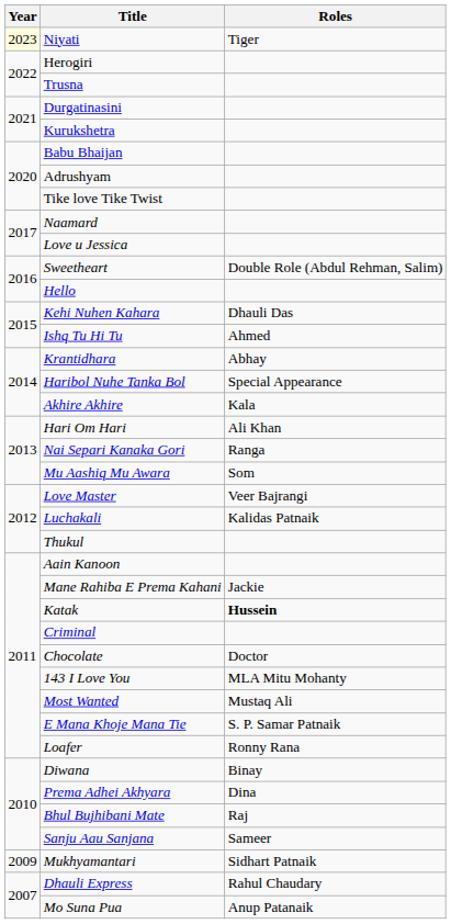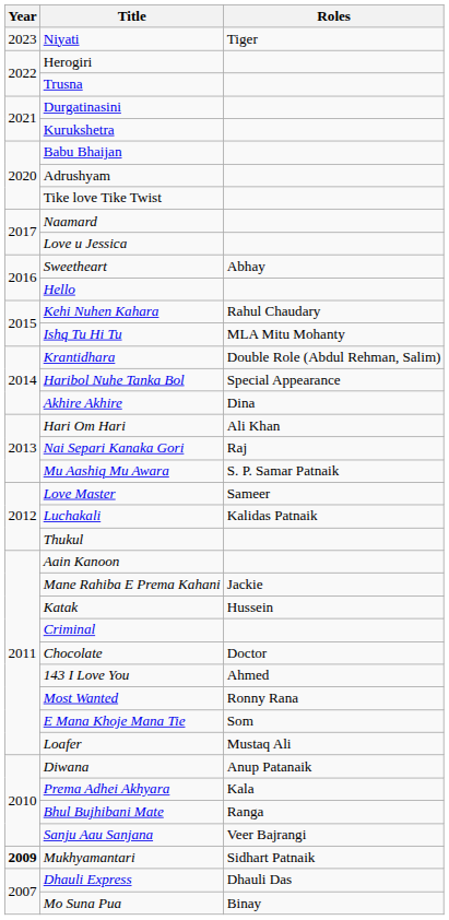 <table class="wikitable sortable">
 <tr>
 <th><strong>Year</strong></th>
 <th><strong>Title</strong></th>
 <th>Roles</th>
 </tr>
 <tr>
-<td style="background: lightyellow;">2023</td>
+<td>2023</td>
 <td><a href='#'>Niyati</a></td>
 <td>Tiger</td>
 </tr>
 <tr>
 <td rowspan="2">2022</td>
 <td>Herogiri</td>
 <td></td>
 </tr>
 <tr>
 <td><a href='#'>Trusna</a></td>
 <td></td>
 </tr>
 <tr>
 <td rowspan="2">2021</td>
 <td><a href='#'>Durgatinasini</a></td>
 <td></td>
 </tr>
 <tr>
 <td><a href='#'>Kurukshetra</a></td>
 <td></td>
 </tr>
 <tr>
 <td rowspan="3">2020</td>
 <td><a href='#'>Babu Bhaijan</a></td>
 <td></td>
 </tr>
 <tr>
 <td>Adrushyam</td>
 <td></td>
 </tr>
 <tr>
 <td>Tike love Tike Twist</td>
 <td></td>
 </tr>
 <tr>
 <td rowspan="2">2017</td>
 <td><em>Naamard</em></td>
 <td></td>
 </tr>
 <tr>
 <td><em>Love u Jessica</em></td>
 <td></td>
 </tr>
 <tr>
 <td rowspan="2">2016</td>
 <td><em>Sweetheart</em></td>
-<td>Double Role (Abdul Rehman, Salim)</td>
+<td>Abhay</td>
 </tr>
 <tr>
 <td><em><a href='#'>Hello</a></em></td>
 <td></td>
 </tr>
 <tr>
 <td rowspan="2">2015</td>
 <td><em><a href='#'>Kehi Nuhen Kahara</a></em></td>
-<td>Dhauli Das</td>
+<td>Rahul Chaudary</td>
 </tr>
 <tr>
 <td><em><a href='#'>Ishq Tu Hi Tu</a></em></td>
-<td>Ahmed</td>
+<td>MLA Mitu Mohanty</td>
 </tr>
 <tr>
 <td rowspan="3">2014</td>
 <td><em><a href='#'>Krantidhara</a></em></td>
-<td>Abhay</td>
+<td>Double Role (Abdul Rehman, Salim)</td>
 </tr>
 <tr>
 <td><em><a href='#'>Haribol Nuhe Tanka Bol</a></em></td>
 <td>Special Appearance</td>
 </tr>
 <tr>
 <td><em><a href='#'>Akhire Akhire</a></em></td>
-<td>Kala</td>
+<td>Dina</td>
 </tr>
 <tr>
 <td rowspan="3">2013</td>
 <td><em>Hari Om Hari</em></td>
 <td>Ali Khan</td>
 </tr>
 <tr>
 <td><em><a href='#'>Nai Separi Kanaka Gori</a></em></td>
-<td>Ranga</td>
+<td>Raj</td>
 </tr>
 <tr>
 <td><em><a href='#'>Mu Aashiq Mu Awara</a></em></td>
-<td>Som</td>
+<td>S. P. Samar Patnaik</td>
 </tr>
 <tr>
 <td rowspan="3">2012</td>
 <td><em><a href='#'>Love Master</a></em></td>
-<td>Veer Bajrangi</td>
+<td>Sameer</td>
 </tr>
 <tr>
 <td><em><a href='#'>Luchakali</a></em></td>
 <td>Kalidas Patnaik</td>
 </tr>
 <tr>
 <td><em>Thukul</em></td>
 <td></td>
 </tr>
 <tr>
 <td rowspan="9">2011</td>
 <td><em>Aain Kanoon</em></td>
 <td></td>
 </tr>
 <tr>
 <td><em>Mane Rahiba E Prema Kahani</em></td>
 <td>Jackie</td>
 </tr>
 <tr>
 <td><em>Katak</em></td>
-<td><strong>Hussein</strong></td>
+<td>Hussein</td>
 </tr>
 <tr>
 <td><em><a href='#'>Criminal</a></em></td>
 <td></td>
 </tr>
 <tr>
 <td><em>Chocolate</em></td>
 <td>Doctor</td>
 </tr>
 <tr>
 <td><em>143 I Love You</em></td>
-<td>MLA Mitu Mohanty</td>
+<td>Ahmed</td>
 </tr>
 <tr>
 <td><em><a href='#'>Most Wanted</a></em></td>
-<td>Mustaq Ali</td>
+<td>Ronny Rana</td>
 </tr>
 <tr>
 <td><em><a href='#'>E Mana Khoje Mana Tie</a></em></td>
-<td>S. P. Samar Patnaik</td>
+<td>Som</td>
 </tr>
 <tr>
 <td><em>Loafer</em></td>
-<td>Ronny Rana</td>
+<td>Mustaq Ali</td>
 </tr>
 <tr>
 <td rowspan="4">2010</td>
 <td><em>Diwana</em></td>
-<td>Binay</td>
+<td>Anup Patanaik</td>
 </tr>
 <tr>
 <td><em><a href='#'>Prema Adhei Akhyara</a></em></td>
-<td>Dina</td>
+<td>Kala</td>
 </tr>
 <tr>
 <td><em><a href='#'>Bhul Bujhibani Mate</a></em></td>
-<td>Raj</td>
+<td>Ranga</td>
 </tr>
 <tr>
 <td><em><a href='#'>Sanju Aau Sanjana</a></em></td>
-<td>Sameer</td>
+<td>Veer Bajrangi</td>
 </tr>
 <tr>
-<td>2009</td>
+<td><strong>2009</strong></td>
 <td><em>Mukhyamantari</em></td>
 <td>Sidhart Patnaik</td>
 </tr>
 <tr>
 <td rowspan="2">2007</td>
 <td><em><a href='#'>Dhauli Express</a></em></td>
-<td>Rahul Chaudary</td>
+<td>Dhauli Das</td>
 </tr>
 <tr>
 <td><em>Mo Suna Pua</em></td>
-<td>Anup Patanaik</td>
+<td>Binay</td>
 </tr>
 </table>
